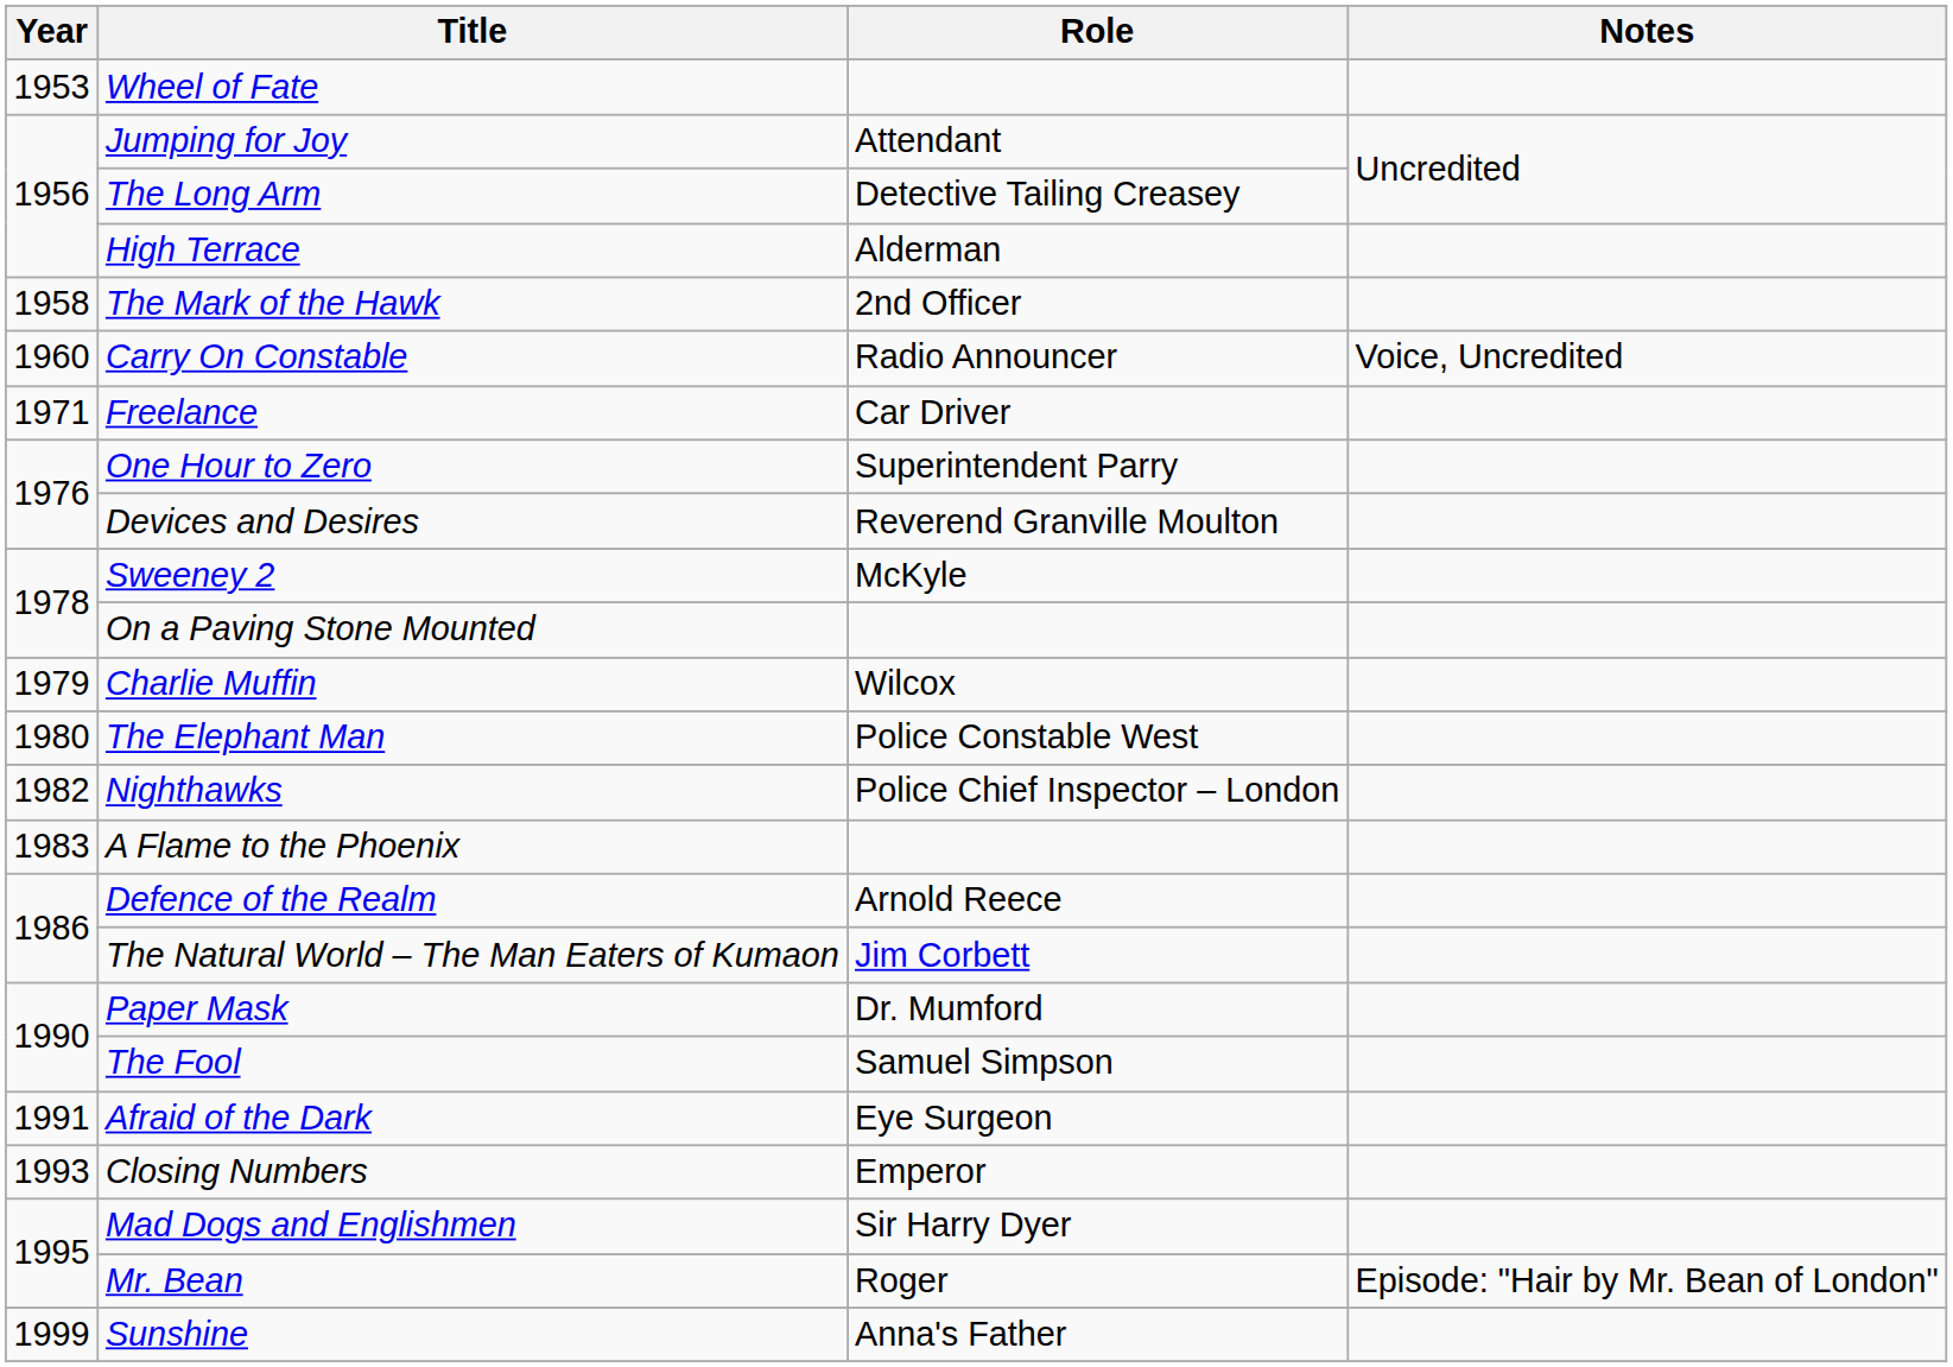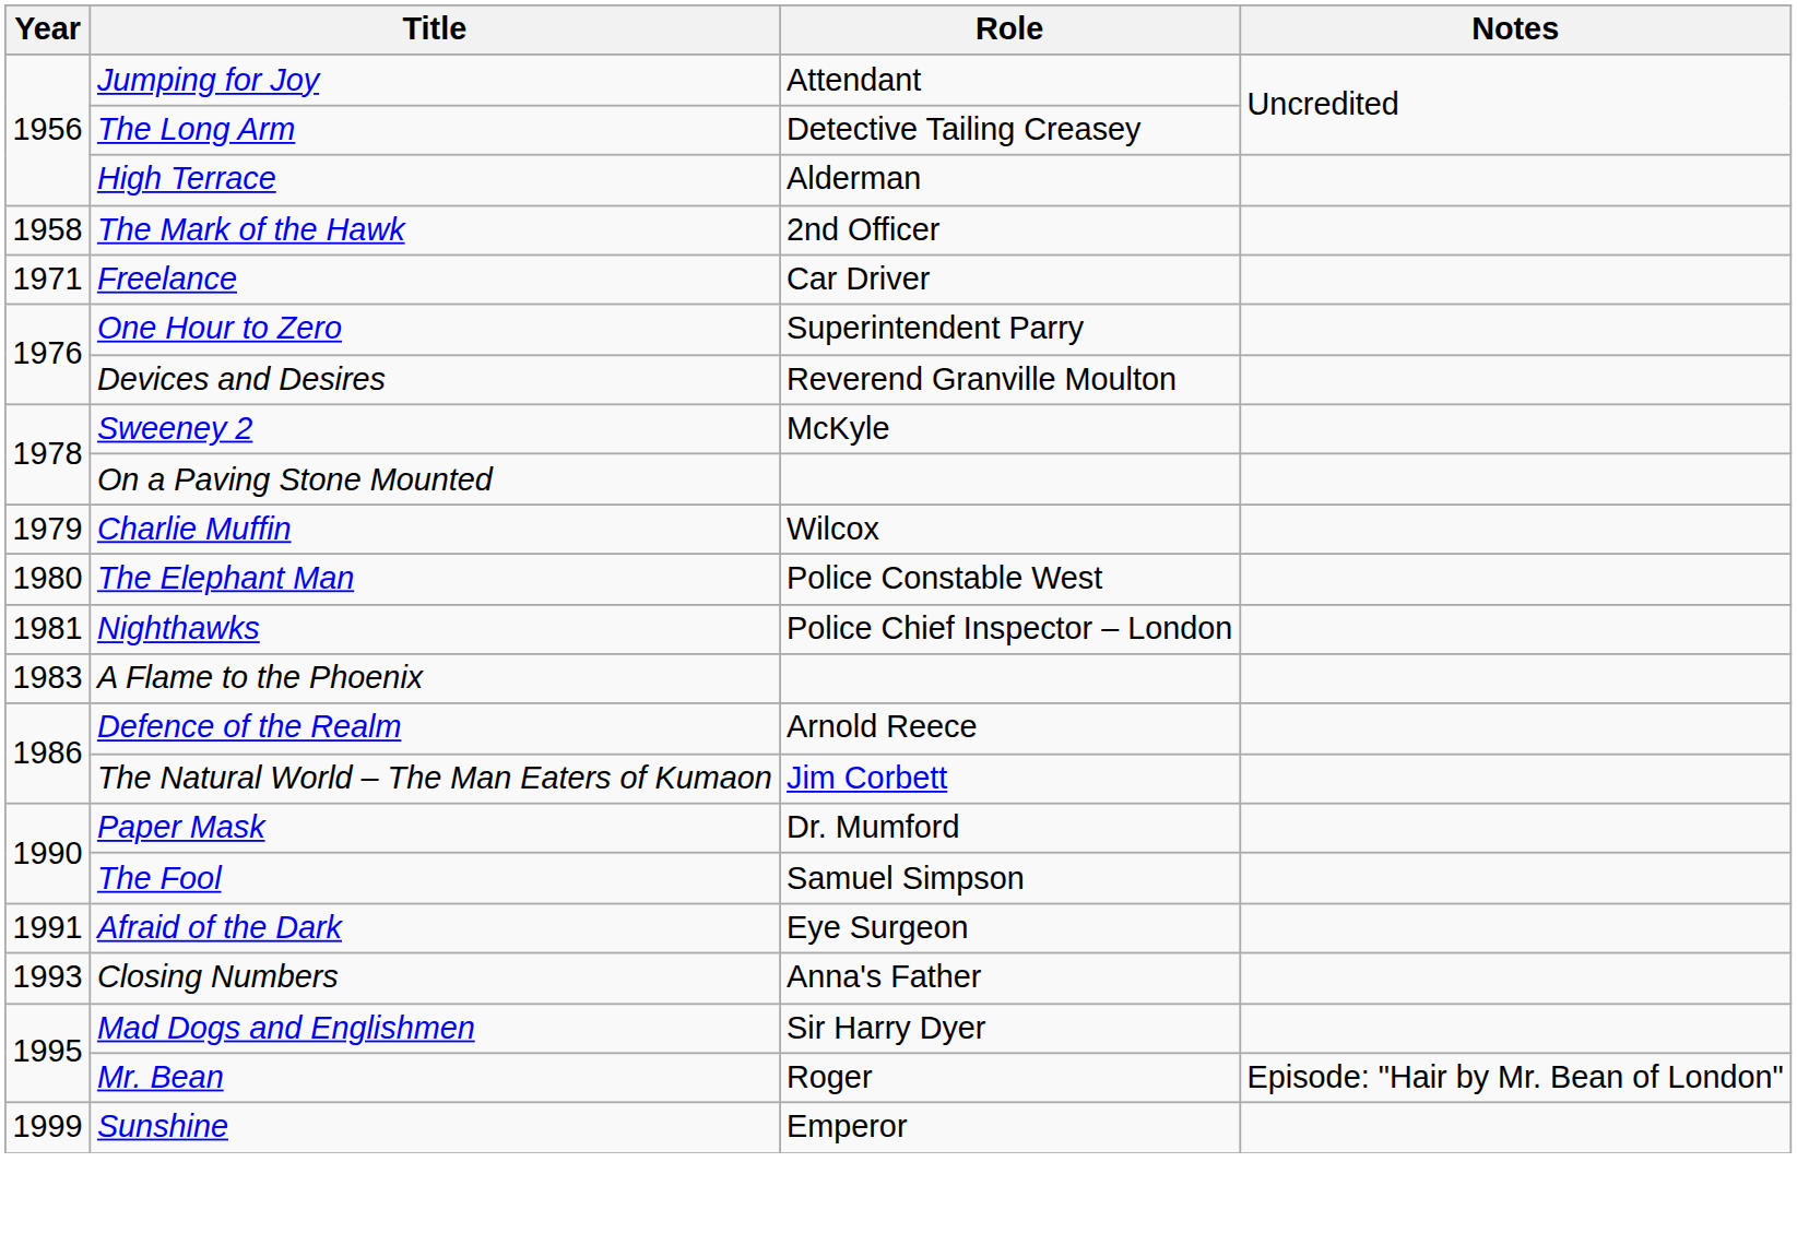 <table class="wikitable">
 <tr>
 <th>Year</th>
 <th>Title</th>
 <th>Role</th>
 <th>Notes</th>
-</tr>
-<tr>
-<td>1953</td>
-<td><em><a href='#'>Wheel of Fate</a></em></td>
-<td></td>
-<td></td>
 </tr>
 <tr>
 <td rowspan="3">1956</td>
 <td><em><a href='#'>Jumping for Joy</a></em></td>
 <td>Attendant</td>
 <td rowspan="2">Uncredited</td>
 </tr>
 <tr>
 <td><em><a href='#'>The Long Arm</a></em></td>
 <td>Detective Tailing Creasey</td>
 </tr>
 <tr>
 <td><em><a href='#'>High Terrace</a></em></td>
 <td>Alderman</td>
 <td></td>
 </tr>
 <tr>
 <td>1958</td>
 <td><em><a href='#'>The Mark of the Hawk</a></em></td>
 <td>2nd Officer</td>
 <td></td>
-</tr>
-<tr>
-<td>1960</td>
-<td><em><a href='#'>Carry On Constable</a></em></td>
-<td>Radio Announcer</td>
-<td>Voice, Uncredited</td>
 </tr>
 <tr>
 <td>1971</td>
 <td><em><a href='#'>Freelance</a></em></td>
 <td>Car Driver</td>
 <td></td>
 </tr>
 <tr>
 <td rowspan="2">1976</td>
 <td><em><a href='#'>One Hour to Zero</a></em></td>
 <td>Superintendent Parry</td>
 <td></td>
 </tr>
 <tr>
 <td><em>Devices and Desires</em></td>
 <td>Reverend Granville Moulton</td>
 <td></td>
 </tr>
 <tr>
 <td rowspan="2">1978</td>
 <td><em><a href='#'>Sweeney 2</a></em></td>
 <td>McKyle</td>
 <td></td>
 </tr>
 <tr>
 <td><em>On a Paving Stone Mounted</em></td>
 <td></td>
 <td></td>
 </tr>
 <tr>
 <td>1979</td>
 <td><em><a href='#'>Charlie Muffin</a></em></td>
 <td>Wilcox</td>
 <td></td>
 </tr>
 <tr>
 <td>1980</td>
 <td><em><a href='#'>The Elephant Man</a></em></td>
 <td>Police Constable West</td>
 <td></td>
 </tr>
 <tr>
-<td>1982</td>
+<td>1981</td>
 <td><em><a href='#'>Nighthawks</a></em></td>
 <td>Police Chief Inspector – London</td>
 <td></td>
 </tr>
 <tr>
 <td>1983</td>
 <td><em>A Flame to the Phoenix</em></td>
 <td></td>
 <td></td>
 </tr>
 <tr>
 <td rowspan="2">1986</td>
 <td><em><a href='#'>Defence of the Realm</a></em></td>
 <td>Arnold Reece</td>
 <td></td>
 </tr>
 <tr>
 <td><em>The Natural World – The Man Eaters of Kumaon</em></td>
 <td><a href='#'>Jim Corbett</a></td>
 <td></td>
 </tr>
 <tr>
 <td rowspan="2">1990</td>
 <td><em><a href='#'>Paper Mask</a></em></td>
 <td>Dr. Mumford</td>
 <td></td>
 </tr>
 <tr>
 <td><em><a href='#'>The Fool</a></em></td>
 <td>Samuel Simpson</td>
 <td></td>
 </tr>
 <tr>
 <td>1991</td>
 <td><em><a href='#'>Afraid of the Dark</a></em></td>
 <td>Eye Surgeon</td>
 <td></td>
 </tr>
 <tr>
 <td>1993</td>
 <td><em>Closing Numbers</em></td>
-<td>Emperor</td>
+<td>Anna's Father</td>
 <td></td>
 </tr>
 <tr>
 <td rowspan="2">1995</td>
 <td><em><a href='#'>Mad Dogs and Englishmen</a></em></td>
 <td>Sir Harry Dyer</td>
 <td></td>
 </tr>
 <tr>
 <td><em><a href='#'>Mr. Bean</a></em></td>
 <td>Roger</td>
 <td>Episode: "Hair by Mr. Bean of London"</td>
 </tr>
 <tr>
 <td>1999</td>
 <td><em><a href='#'>Sunshine</a></em></td>
-<td>Anna's Father</td>
+<td>Emperor</td>
 <td></td>
 </tr>
 </table>
